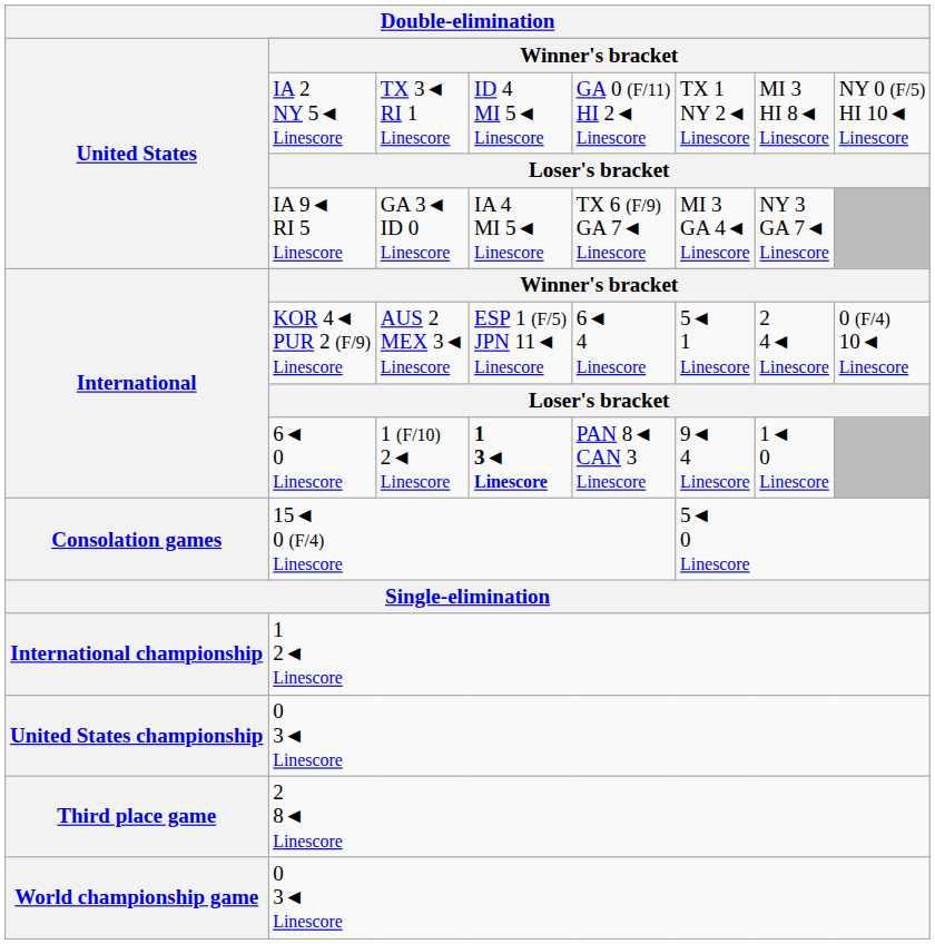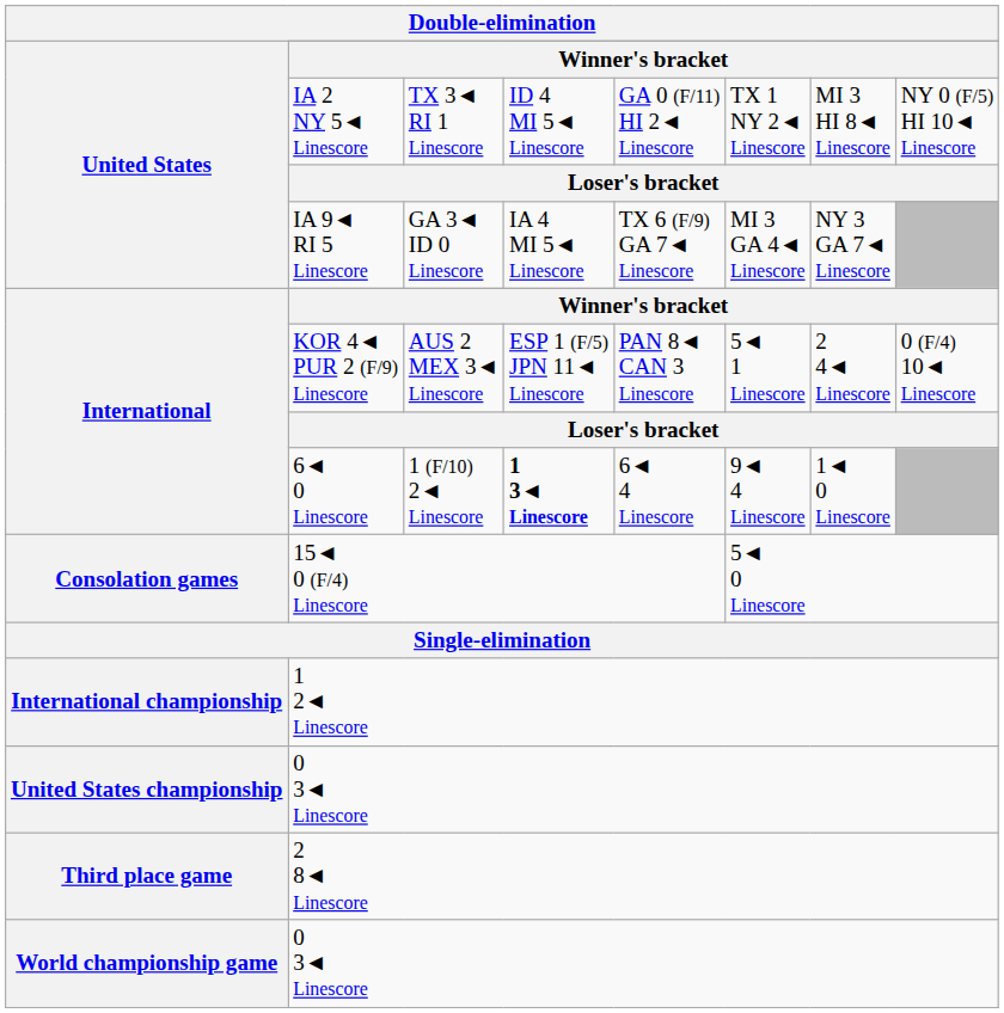 <table class="wikitable">
 <tr>
 <th colspan="8"><a href='#'>Double-elimination</a></th>
 </tr>
 <tr>
 <th rowspan="5"><a href='#'>United States</a></th>
 </tr>
 <tr>
 <th colspan="7">Winner's bracket</th>
 </tr>
 <tr>
 <td> <a href='#'>IA</a> 2<br> <a href='#'>NY</a> 5◄<br><small><a href='#'>Linescore</a></small></td>
 <td> <a href='#'>TX</a> 3◄<br> <a href='#'>RI</a> 1<br><small><a href='#'>Linescore</a></small></td>
 <td> <a href='#'>ID</a> 4<br> <a href='#'>MI</a> 5◄<br><small><a href='#'>Linescore</a></small></td>
 <td> <a href='#'>GA</a> 0 <small>(F/11)</small><br> <a href='#'>HI</a> 2◄<br><small><a href='#'>Linescore</a></small></td>
 <td> TX 1<br> NY 2◄<br><small><a href='#'>Linescore</a></small></td>
 <td> MI 3<br> HI 8◄<br><small><a href='#'>Linescore</a></small></td>
 <td> NY 0 <small>(F/5)</small><br> HI 10◄<br><small><a href='#'>Linescore</a></small></td>
 </tr>
 <tr>
 <th colspan="7">Loser's bracket</th>
 </tr>
 <tr>
 <td> IA 9◄<br> RI 5<br><small><a href='#'>Linescore</a></small></td>
 <td> GA 3◄<br> ID 0<br><small><a href='#'>Linescore</a></small></td>
 <td> IA 4<br> MI 5◄<br><small><a href='#'>Linescore</a></small></td>
 <td> TX 6 <small>(F/9)</small><br> GA 7◄<br><small><a href='#'>Linescore</a></small></td>
 <td> MI 3<br> GA 4◄<br><small><a href='#'>Linescore</a></small></td>
 <td> NY 3<br> GA 7◄<br><small><a href='#'>Linescore</a></small></td>
 <td bgcolor="bbbbbb"> </td>
 </tr>
 <tr>
 <th rowspan="5"><a href='#'>International</a></th>
 </tr>
 <tr>
 <th colspan="7">Winner's bracket</th>
 </tr>
 <tr>
 <td> <a href='#'>KOR</a> 4◄<br> <a href='#'>PUR</a> 2 <small>(F/9)</small><br><small><a href='#'>Linescore</a></small></td>
 <td> <a href='#'>AUS</a> 2<br> <a href='#'>MEX</a> 3◄<br><small><a href='#'>Linescore</a></small></td>
 <td> <a href='#'>ESP</a> 1 <small>(F/5)</small><br> <a href='#'>JPN</a> 11◄<br><small><a href='#'>Linescore</a></small></td>
-<td> 6◄<br> 4<br><small><a href='#'>Linescore</a></small></td>
+<td> <a href='#'>PAN</a> 8◄<br> <a href='#'>CAN</a> 3<br><small><a href='#'>Linescore</a></small></td>
 <td> 5◄<br> 1<br><small><a href='#'>Linescore</a></small></td>
 <td> 2<br> 4◄<br><small><a href='#'>Linescore</a></small></td>
 <td> 0 <small>(F/4)</small><br> 10◄<br><small><a href='#'>Linescore</a></small></td>
 </tr>
 <tr>
 <th colspan="7">Loser's bracket</th>
 </tr>
 <tr>
 <td> 6◄<br> 0<br><small><a href='#'>Linescore</a></small></td>
 <td> 1 <small>(F/10)</small><br> 2◄<br><small><a href='#'>Linescore</a></small></td>
 <td><strong> 1<br> 3◄<br><small><a href='#'>Linescore</a></small></strong></td>
-<td> <a href='#'>PAN</a> 8◄<br> <a href='#'>CAN</a> 3<br><small><a href='#'>Linescore</a></small></td>
+<td> 6◄<br> 4<br><small><a href='#'>Linescore</a></small></td>
 <td> 9◄<br> 4<br><small><a href='#'>Linescore</a></small></td>
 <td> 1◄<br> 0<br><small><a href='#'>Linescore</a></small></td>
 <td bgcolor="bbbbbb"> </td>
 </tr>
 <tr>
 <th><a href='#'>Consolation games</a></th>
 <td colspan="4"> 15◄<br> 0 <small>(F/4)</small><br><small><a href='#'>Linescore</a></small></td>
 <td colspan="4"> 5◄<br> 0<br><small><a href='#'>Linescore</a></small></td>
 </tr>
 <tr>
 <th colspan="8"><a href='#'>Single-elimination</a></th>
 </tr>
 <tr>
 <th><a href='#'>International championship</a></th>
 <td colspan="8"> 1<br> 2◄<br><small><a href='#'>Linescore</a></small></td>
 </tr>
 <tr>
 <th><a href='#'>United States championship</a></th>
 <td colspan="8"> 0<br> 3◄<br><small><a href='#'>Linescore</a></small></td>
 </tr>
 <tr>
 <th><a href='#'>Third place game</a></th>
 <td colspan="8"> 2<br> 8◄<br><small><a href='#'>Linescore</a></small></td>
 </tr>
 <tr>
 <th><a href='#'>World championship game</a></th>
 <td colspan="8"> 0<br> 3◄<br><small><a href='#'>Linescore</a></small></td>
 </tr>
 </table>
